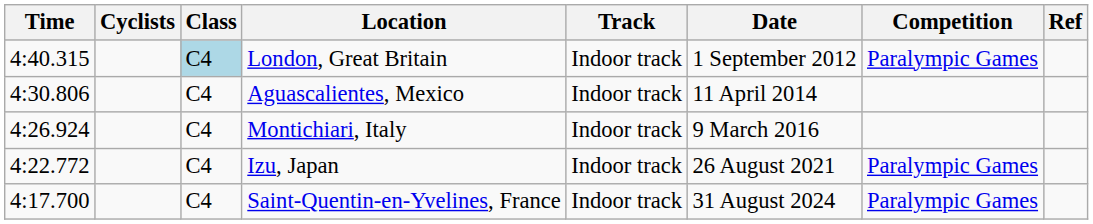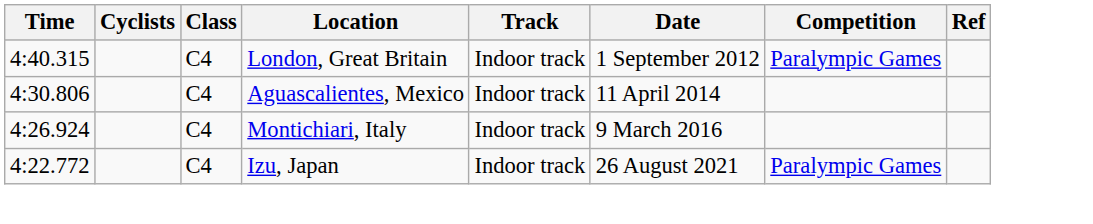 <table class="wikitable">
 <tr align="left">
 <th>Time</th>
 <th>Cyclists</th>
 <th>Class</th>
 <th>Location</th>
 <th>Track</th>
 <th>Date</th>
 <th>Competition</th>
 <th>Ref</th>
 </tr>
 <tr>
 <td>4:40.315</td>
 <td></td>
-<td style="background: lightblue;">C4</td>
+<td>C4</td>
 <td><a href='#'>London</a>, Great Britain</td>
 <td>Indoor track</td>
 <td>1 September 2012</td>
 <td><a href='#'>Paralympic Games</a></td>
 <td></td>
 </tr>
 <tr>
 <td>4:30.806</td>
 <td></td>
 <td>C4</td>
 <td><a href='#'>Aguascalientes</a>, Mexico</td>
 <td>Indoor track</td>
 <td>11 April 2014</td>
 <td></td>
 <td></td>
 </tr>
 <tr>
 <td>4:26.924</td>
 <td></td>
 <td>C4</td>
 <td><a href='#'>Montichiari</a>, Italy</td>
 <td>Indoor track</td>
 <td>9 March 2016</td>
 <td></td>
 <td></td>
 </tr>
 <tr>
 <td>4:22.772</td>
 <td></td>
 <td>C4</td>
 <td><a href='#'>Izu</a>, Japan</td>
 <td>Indoor track</td>
 <td>26 August 2021</td>
 <td><a href='#'>Paralympic Games</a></td>
 <td></td>
 </tr>
-<tr>
-<td>4:17.700</td>
-<td></td>
-<td>C4</td>
-<td><a href='#'>Saint-Quentin-en-Yvelines</a>, France</td>
-<td>Indoor track</td>
-<td>31 August 2024</td>
-<td><a href='#'>Paralympic Games</a></td>
-<td></td>
-</tr>
 </table>
